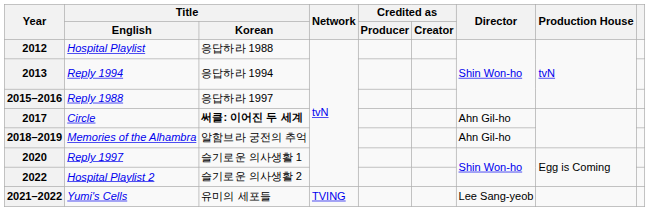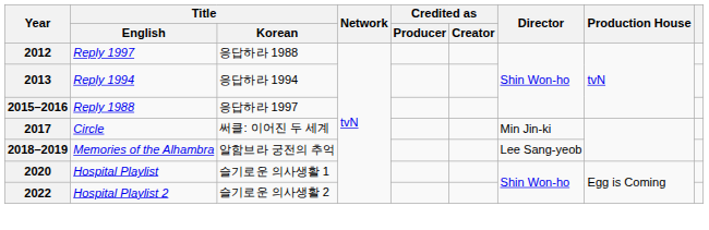 <table class="wikitable sortable plainrowheaders">
 <tr>
 <th rowspan="2">Year</th>
 <th colspan="2">Title</th>
 <th rowspan="2">Network</th>
 <th colspan="2">Credited as</th>
 <th rowspan="2">Director</th>
 <th rowspan="2">Production House</th>
 <th scope="col" class="unsortable" rowspan="2" width="5px"></th>
 </tr>
 <tr>
 <th>English</th>
 <th>Korean</th>
 <th>Producer</th>
 <th>Creator</th>
 </tr>
 <tr>
 <th scope="row">2012</th>
-<td><em><a href='#'>Hospital Playlist</a></em></td>
+<td><em><a href='#'>Reply 1997</a></em></td>
 <td>응답하라 1988</td>
 <td rowspan="7"><a href='#'>tvN</a></td>
 <td></td>
 <td></td>
 <td rowspan="3"><a href='#'>Shin Won-ho</a></td>
 <td rowspan="3"><a href='#'>tvN</a></td>
 <td></td>
 </tr>
 <tr>
 <th scope="row">2013</th>
 <td><em><a href='#'>Reply 1994</a></em></td>
 <td>응답하라 1994</td>
 <td></td>
 <td></td>
 <td><br><br></td>
 </tr>
 <tr>
 <th scope="row">2015–2016</th>
 <td><em><a href='#'>Reply 1988</a></em></td>
 <td>응답하라 1997</td>
 <td></td>
 <td></td>
 <td></td>
 </tr>
 <tr>
 <th scope="row">2017</th>
 <td><em><a href='#'>Circle</a></em></td>
-<td><strong>써클: 이어진 두 세계</strong></td>
+<td>써클: 이어진 두 세계</td>
 <td></td>
 <td></td>
-<td>Ahn Gil-ho</td>
+<td>Min Jin-ki</td>
 <td rowspan="2"></td>
 <td></td>
 </tr>
 <tr>
 <th scope="row">2018–2019</th>
 <td><em><a href='#'>Memories of the Alhambra</a></em></td>
 <td>알함브라 궁전의 추억</td>
 <td></td>
 <td></td>
-<td>Ahn Gil-ho</td>
+<td>Lee Sang-yeob</td>
 <td></td>
 </tr>
 <tr>
 <th scope="row">2020</th>
-<td><em><a href='#'>Reply 1997</a></em></td>
+<td><em><a href='#'>Hospital Playlist</a></em></td>
 <td>슬기로운 의사생활 1</td>
 <td></td>
 <td></td>
 <td rowspan="2"><a href='#'>Shin Won-ho</a></td>
 <td rowspan="2">Egg is Coming</td>
 <td><br></td>
 </tr>
 <tr>
 <th scope="row">2022</th>
 <td><em><a href='#'>Hospital Playlist 2</a></em></td>
 <td>슬기로운 의사생활 2</td>
 <td></td>
 <td></td>
 <td></td>
 </tr>
-<tr>
-<th scope="row">2021–2022</th>
-<td><em><a href='#'>Yumi's Cells</a></em></td>
-<td>유미의 세포들</td>
-<td><a href='#'>TVING</a></td>
-<td></td>
-<td></td>
-<td>Lee Sang-yeob</td>
-<td></td>
-<td><br></td>
-</tr>
 </table>
